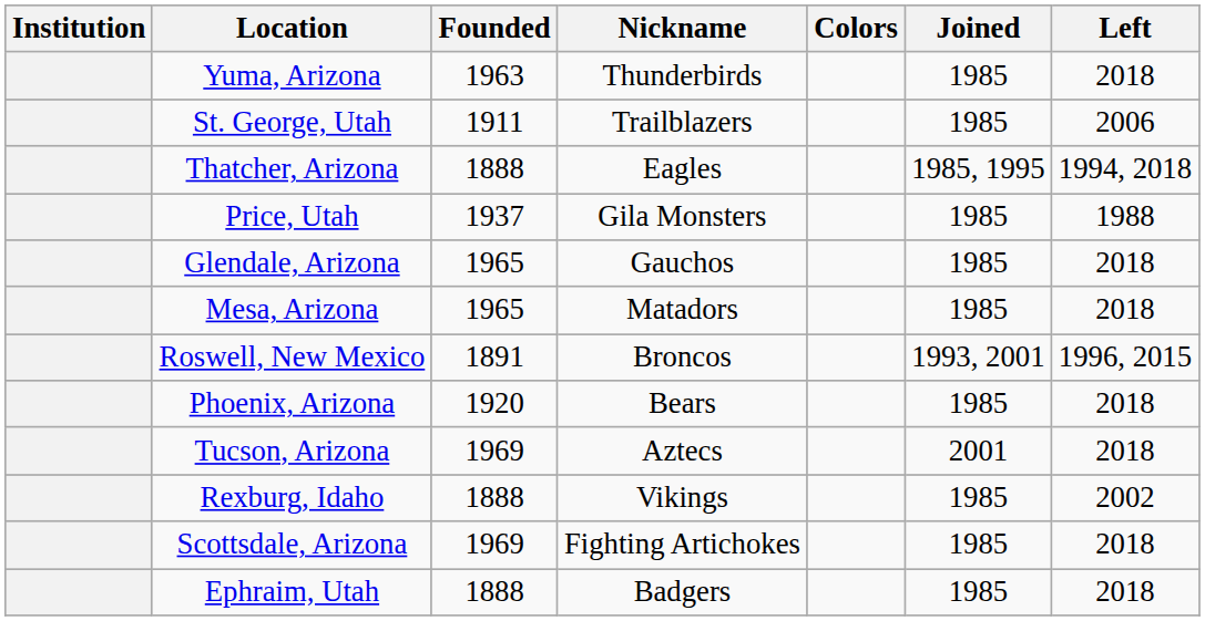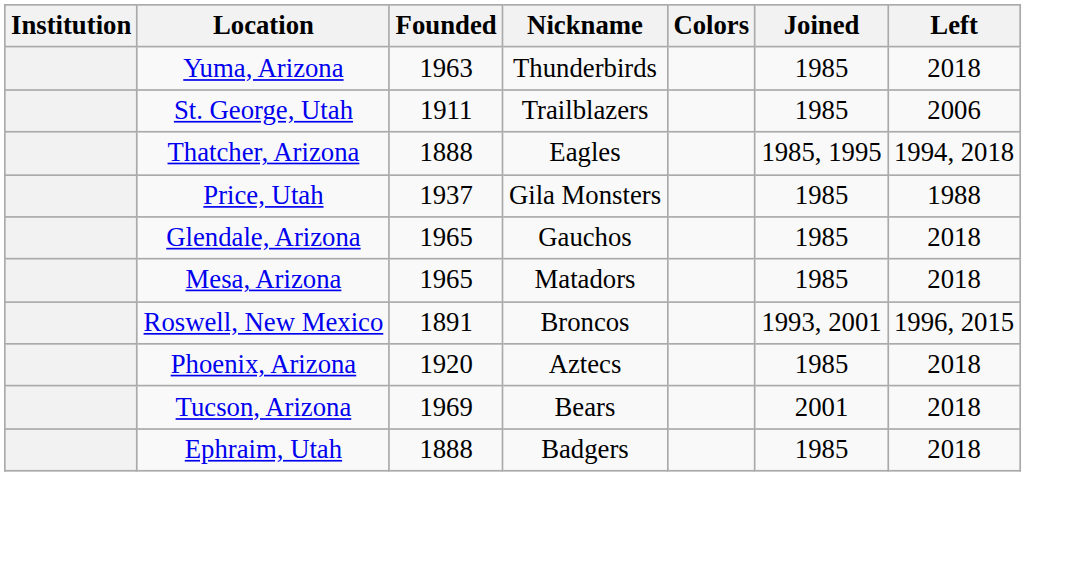 <table class="wikitable sortable" style="text-align:center">
 <tr>
 <th>Institution</th>
 <th>Location</th>
 <th>Founded</th>
 <th>Nickname</th>
 <th class="unsortable">Colors</th>
 <th>Joined</th>
 <th>Left</th>
 </tr>
 <tr>
 <th></th>
 <td><a href='#'>Yuma, Arizona</a></td>
 <td>1963</td>
 <td>Thunderbirds</td>
 <td> </td>
 <td>1985</td>
 <td>2018</td>
 </tr>
 <tr>
 <th></th>
 <td><a href='#'>St. George, Utah</a></td>
 <td>1911</td>
 <td>Trailblazers</td>
 <td> </td>
 <td>1985</td>
 <td>2006</td>
 </tr>
 <tr>
 <th></th>
 <td><a href='#'>Thatcher, Arizona</a></td>
 <td>1888</td>
 <td>Eagles</td>
 <td> </td>
 <td>1985, 1995</td>
 <td>1994, 2018</td>
 </tr>
 <tr>
 <th></th>
 <td><a href='#'>Price, Utah</a></td>
 <td>1937</td>
 <td>Gila Monsters</td>
 <td> </td>
 <td>1985</td>
 <td>1988</td>
 </tr>
 <tr>
 <th></th>
 <td><a href='#'>Glendale, Arizona</a></td>
 <td>1965</td>
 <td>Gauchos</td>
 <td> </td>
 <td>1985</td>
 <td>2018</td>
 </tr>
 <tr>
 <th></th>
 <td><a href='#'>Mesa, Arizona</a></td>
 <td>1965</td>
 <td>Matadors</td>
 <td> </td>
 <td>1985</td>
 <td>2018</td>
 </tr>
 <tr>
 <th></th>
 <td><a href='#'>Roswell, New Mexico</a></td>
 <td>1891</td>
 <td>Broncos</td>
 <td> </td>
 <td>1993, 2001</td>
 <td>1996, 2015</td>
 </tr>
 <tr>
 <th></th>
 <td><a href='#'>Phoenix, Arizona</a></td>
 <td>1920</td>
-<td>Bears</td>
+<td>Aztecs</td>
 <td> </td>
 <td>1985</td>
 <td>2018</td>
 </tr>
 <tr>
 <th></th>
 <td><a href='#'>Tucson, Arizona</a></td>
 <td>1969</td>
-<td>Aztecs</td>
+<td>Bears</td>
 <td> </td>
 <td>2001</td>
-<td>2018</td>
-</tr>
-<tr>
-<th></th>
-<td><a href='#'>Rexburg, Idaho</a></td>
-<td>1888</td>
-<td>Vikings</td>
-<td> </td>
-<td>1985</td>
-<td>2002</td>
-</tr>
-<tr>
-<th></th>
-<td><a href='#'>Scottsdale, Arizona</a></td>
-<td>1969</td>
-<td>Fighting Artichokes</td>
-<td> </td>
-<td>1985</td>
 <td>2018</td>
 </tr>
 <tr>
 <th></th>
 <td><a href='#'>Ephraim, Utah</a></td>
 <td>1888</td>
 <td>Badgers</td>
 <td> </td>
 <td>1985</td>
 <td>2018</td>
 </tr>
 </table>
